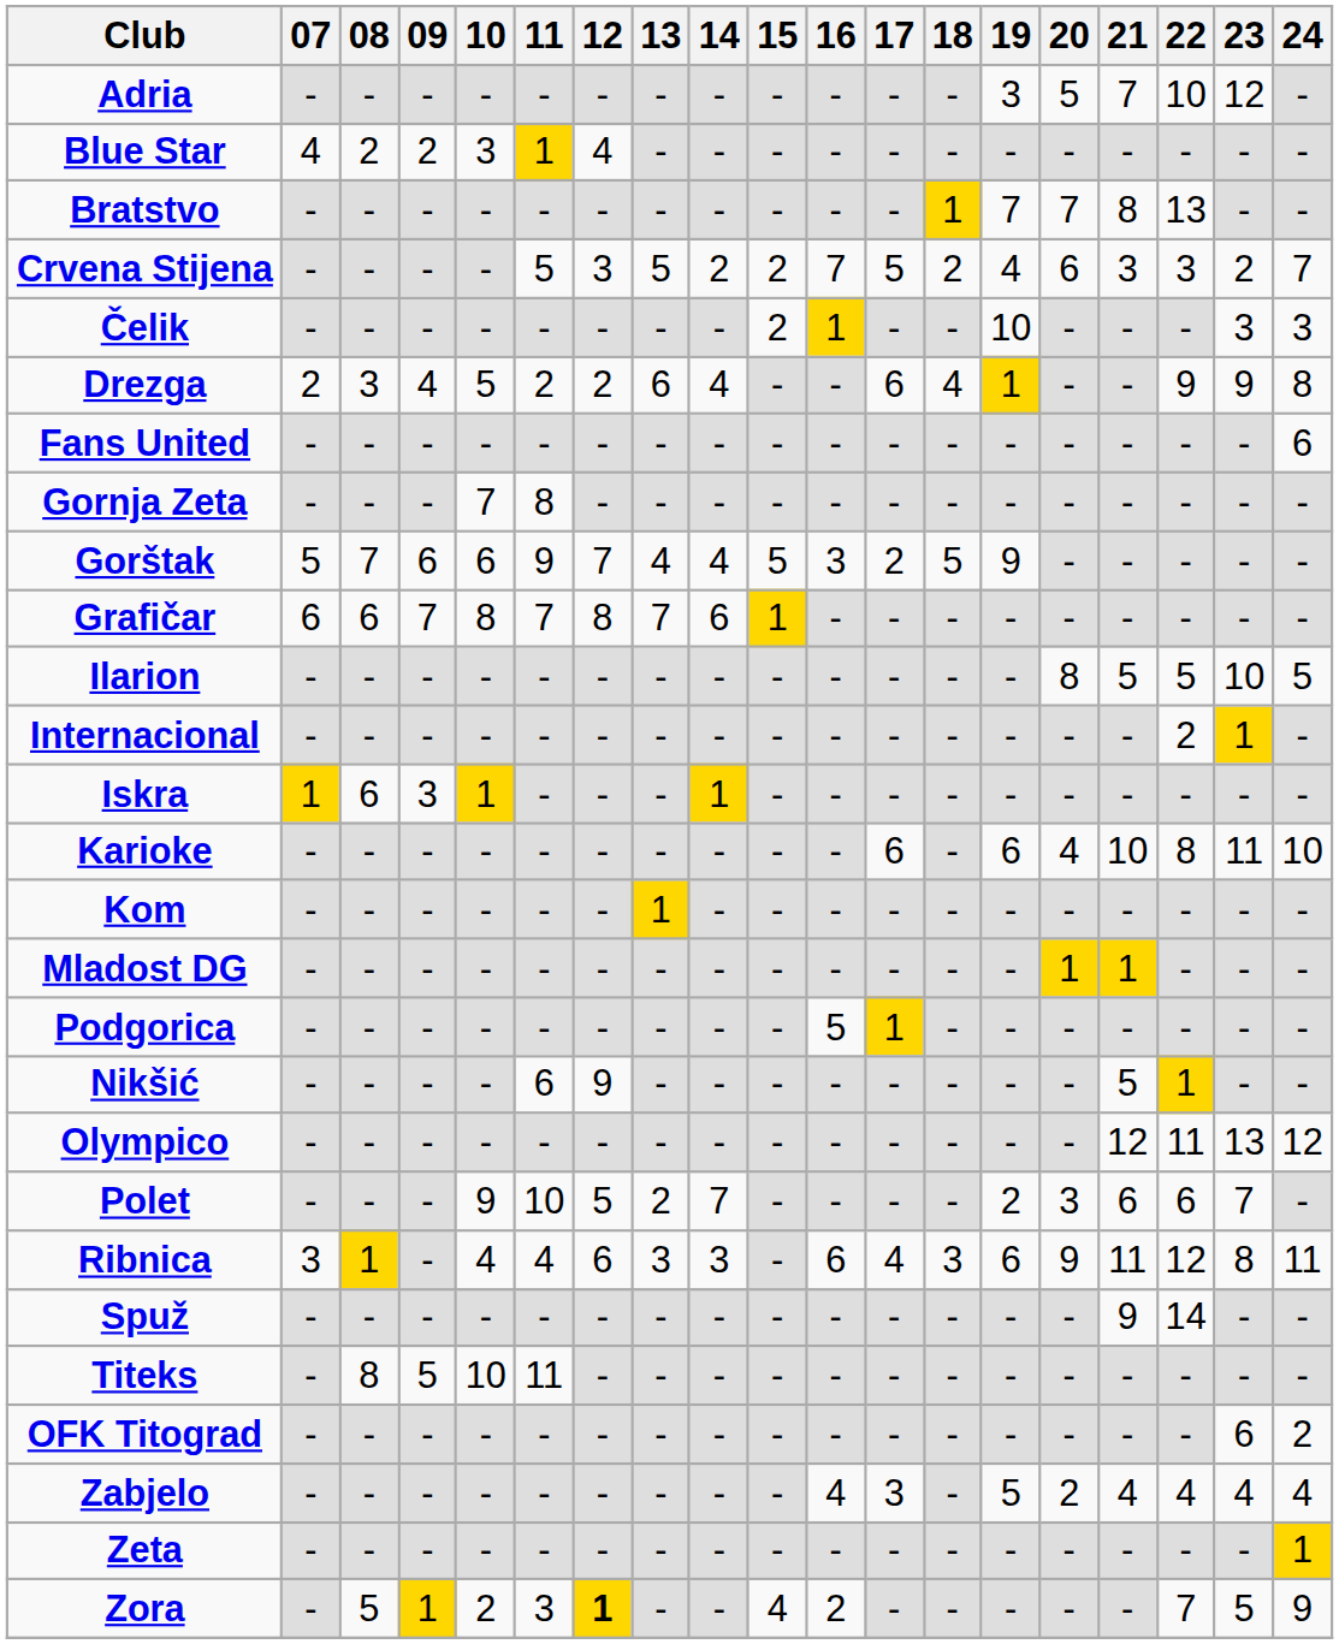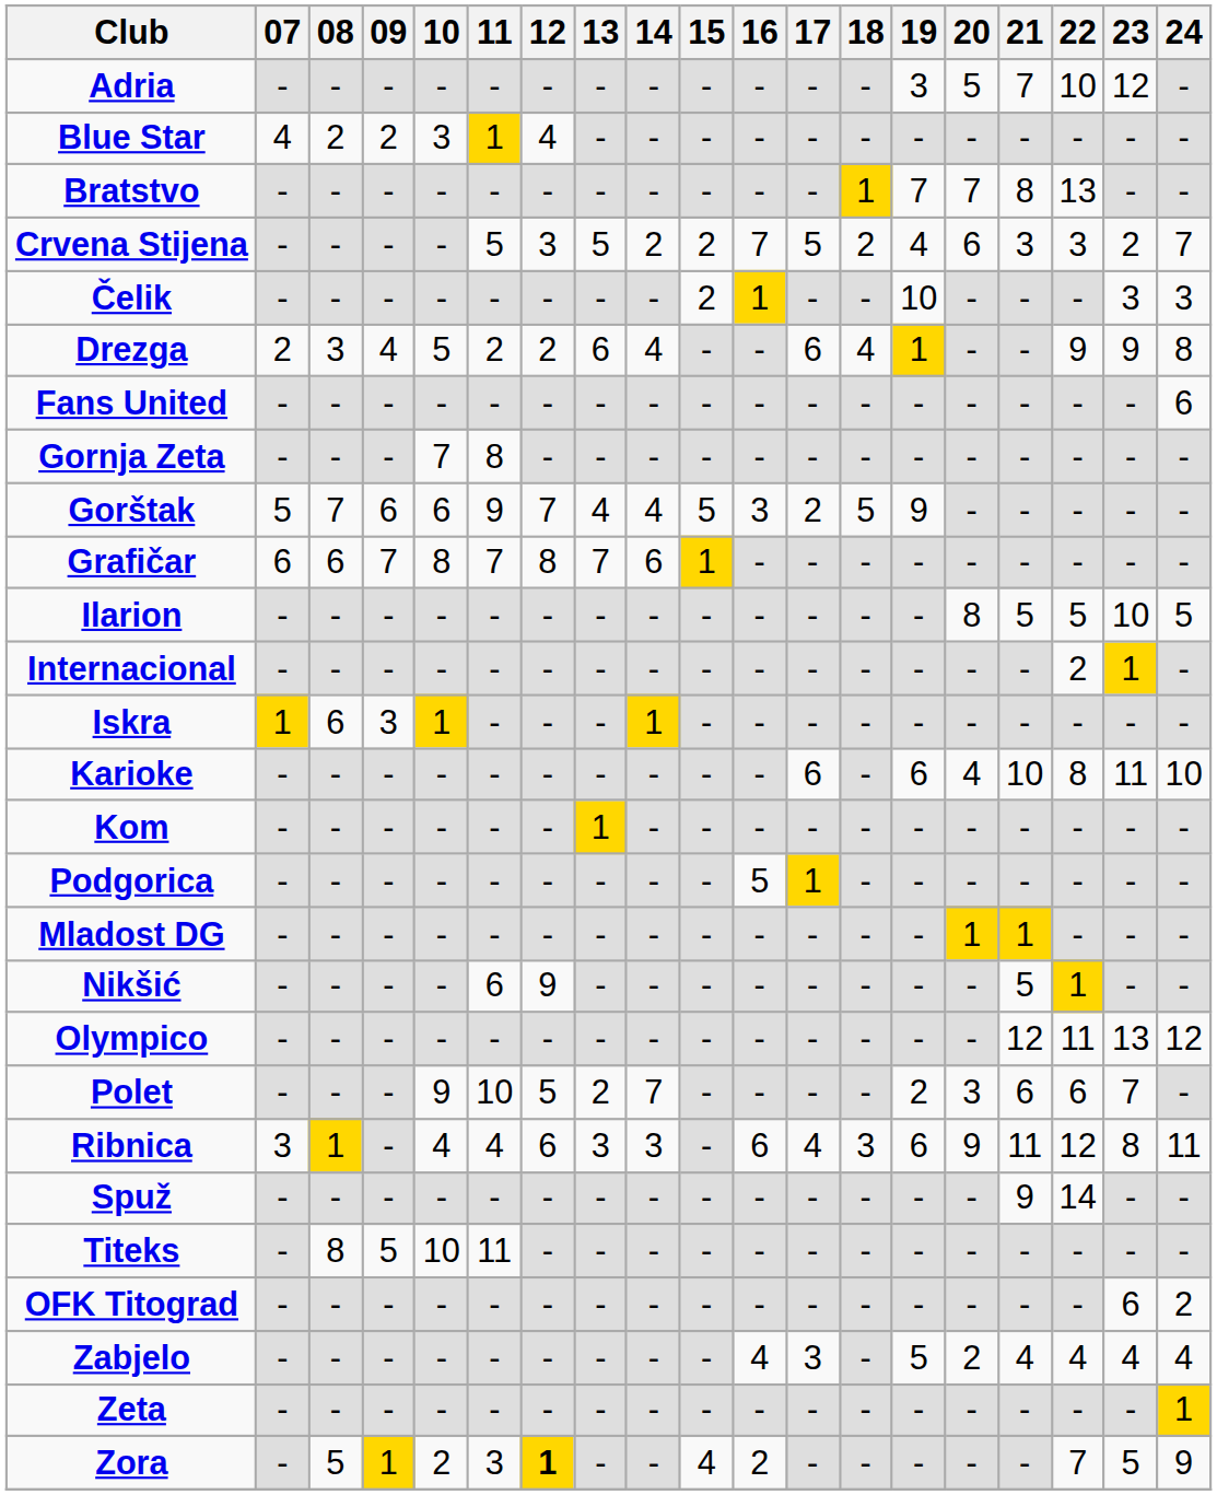 <table class="wikitable sortable" style="text-align:center; font-size:90%; margin-left:1em">
 <tr>
 <th>Club</th>
 <th>07</th>
 <th>08</th>
 <th>09</th>
 <th>10</th>
 <th>11</th>
 <th>12</th>
 <th>13</th>
 <th>14</th>
 <th>15</th>
 <th>16</th>
 <th>17</th>
 <th>18</th>
 <th>19</th>
 <th>20</th>
 <th>21</th>
 <th>22</th>
 <th>23</th>
 <th>24</th>
 </tr>
 <tr>
 <td><strong> <a href='#'>Adria</a> </strong></td>
 <td style="background:#dedede;">-</td>
 <td style="background:#dedede;">-</td>
 <td style="background:#dedede;">-</td>
 <td style="background:#dedede;">-</td>
 <td style="background:#dedede;">-</td>
 <td style="background:#dedede;">-</td>
 <td style="background:#dedede;">-</td>
 <td style="background:#dedede;">-</td>
 <td style="background:#dedede;">-</td>
 <td style="background:#dedede;">-</td>
 <td style="background:#dedede;">-</td>
 <td style="background:#dedede;">-</td>
 <td>3</td>
 <td>5</td>
 <td>7</td>
 <td>10</td>
 <td>12</td>
 <td style="background:#dedede;">-</td>
 </tr>
 <tr>
 <td><strong> <a href='#'>Blue Star</a> </strong></td>
 <td>4</td>
 <td>2</td>
 <td>2</td>
 <td>3</td>
 <td style="background:gold">1</td>
 <td>4</td>
 <td style="background:#dedede;">-</td>
 <td style="background:#dedede;">-</td>
 <td style="background:#dedede;">-</td>
 <td style="background:#dedede;">-</td>
 <td style="background:#dedede;">-</td>
 <td style="background:#dedede;">-</td>
 <td style="background:#dedede;">-</td>
 <td style="background:#dedede;">-</td>
 <td style="background:#dedede;">-</td>
 <td style="background:#dedede;">-</td>
 <td style="background:#dedede;">-</td>
 <td style="background:#dedede;">-</td>
 </tr>
 <tr>
 <td><strong> <a href='#'>Bratstvo</a> </strong></td>
 <td style="background:#dedede;">-</td>
 <td style="background:#dedede;">-</td>
 <td style="background:#dedede;">-</td>
 <td style="background:#dedede;">-</td>
 <td style="background:#dedede;">-</td>
 <td style="background:#dedede;">-</td>
 <td style="background:#dedede;">-</td>
 <td style="background:#dedede;">-</td>
 <td style="background:#dedede;">-</td>
 <td style="background:#dedede;">-</td>
 <td style="background:#dedede;">-</td>
 <td style="background:gold">1</td>
 <td>7</td>
 <td>7</td>
 <td>8</td>
 <td>13</td>
 <td style="background:#dedede;">-</td>
 <td style="background:#dedede;">-</td>
 </tr>
 <tr>
 <td><strong> <a href='#'>Crvena Stijena</a> </strong></td>
 <td style="background:#dedede;">-</td>
 <td style="background:#dedede;">-</td>
 <td style="background:#dedede;">-</td>
 <td style="background:#dedede;">-</td>
 <td>5</td>
 <td>3</td>
 <td>5</td>
 <td>2</td>
 <td>2</td>
 <td>7</td>
 <td>5</td>
 <td>2</td>
 <td>4</td>
 <td>6</td>
 <td>3</td>
 <td>3</td>
 <td>2</td>
 <td>7</td>
 </tr>
 <tr>
 <td><strong> <a href='#'>Čelik</a> </strong></td>
 <td style="background:#dedede;">-</td>
 <td style="background:#dedede;">-</td>
 <td style="background:#dedede;">-</td>
 <td style="background:#dedede;">-</td>
 <td style="background:#dedede;">-</td>
 <td style="background:#dedede;">-</td>
 <td style="background:#dedede;">-</td>
 <td style="background:#dedede;">-</td>
 <td>2</td>
 <td style="background:gold">1</td>
 <td style="background:#dedede;">-</td>
 <td style="background:#dedede;">-</td>
 <td>10</td>
 <td style="background:#dedede;">-</td>
 <td style="background:#dedede;">-</td>
 <td style="background:#dedede;">-</td>
 <td>3</td>
 <td>3</td>
 </tr>
 <tr>
 <td><strong> <a href='#'>Drezga</a> </strong></td>
 <td>2</td>
 <td>3</td>
 <td>4</td>
 <td>5</td>
 <td>2</td>
 <td>2</td>
 <td>6</td>
 <td>4</td>
 <td style="background:#dedede;">-</td>
 <td style="background:#dedede;">-</td>
 <td>6</td>
 <td>4</td>
 <td style="background:gold">1</td>
 <td style="background:#dedede;">-</td>
 <td style="background:#dedede;">-</td>
 <td>9</td>
 <td>9</td>
 <td>8</td>
 </tr>
 <tr>
 <td><strong> <a href='#'>Fans United</a> </strong></td>
 <td style="background:#dedede;">-</td>
 <td style="background:#dedede;">-</td>
 <td style="background:#dedede;">-</td>
 <td style="background:#dedede;">-</td>
 <td style="background:#dedede;">-</td>
 <td style="background:#dedede;">-</td>
 <td style="background:#dedede;">-</td>
 <td style="background:#dedede;">-</td>
 <td style="background:#dedede;">-</td>
 <td style="background:#dedede;">-</td>
 <td style="background:#dedede;">-</td>
 <td style="background:#dedede;">-</td>
 <td style="background:#dedede;">-</td>
 <td style="background:#dedede;">-</td>
 <td style="background:#dedede;">-</td>
 <td style="background:#dedede;">-</td>
 <td style="background:#dedede;">-</td>
 <td>6</td>
 </tr>
 <tr>
 <td><strong> <a href='#'>Gornja Zeta</a> </strong></td>
 <td style="background:#dedede;">-</td>
 <td style="background:#dedede;">-</td>
 <td style="background:#dedede;">-</td>
 <td>7</td>
 <td>8</td>
 <td style="background:#dedede;">-</td>
 <td style="background:#dedede;">-</td>
 <td style="background:#dedede;">-</td>
 <td style="background:#dedede;">-</td>
 <td style="background:#dedede;">-</td>
 <td style="background:#dedede;">-</td>
 <td style="background:#dedede;">-</td>
 <td style="background:#dedede;">-</td>
 <td style="background:#dedede;">-</td>
 <td style="background:#dedede;">-</td>
 <td style="background:#dedede;">-</td>
 <td style="background:#dedede;">-</td>
 <td style="background:#dedede;">-</td>
 </tr>
 <tr>
 <td><strong> <a href='#'>Gorštak</a> </strong></td>
 <td>5</td>
 <td>7</td>
 <td>6</td>
 <td>6</td>
 <td>9</td>
 <td>7</td>
 <td>4</td>
 <td>4</td>
 <td>5</td>
 <td>3</td>
 <td>2</td>
 <td>5</td>
 <td>9</td>
 <td style="background:#dedede;">-</td>
 <td style="background:#dedede;">-</td>
 <td style="background:#dedede;">-</td>
 <td style="background:#dedede;">-</td>
 <td style="background:#dedede;">-</td>
 </tr>
 <tr>
 <td><strong> <a href='#'>Grafičar</a> </strong></td>
 <td>6</td>
 <td>6</td>
 <td>7</td>
 <td>8</td>
 <td>7</td>
 <td>8</td>
 <td>7</td>
 <td>6</td>
 <td style="background:gold">1</td>
 <td style="background:#dedede;">-</td>
 <td style="background:#dedede;">-</td>
 <td style="background:#dedede;">-</td>
 <td style="background:#dedede;">-</td>
 <td style="background:#dedede;">-</td>
 <td style="background:#dedede;">-</td>
 <td style="background:#dedede;">-</td>
 <td style="background:#dedede;">-</td>
 <td style="background:#dedede;">-</td>
 </tr>
 <tr>
 <td><strong> <a href='#'>Ilarion</a> </strong></td>
 <td style="background:#dedede;">-</td>
 <td style="background:#dedede;">-</td>
 <td style="background:#dedede;">-</td>
 <td style="background:#dedede;">-</td>
 <td style="background:#dedede;">-</td>
 <td style="background:#dedede;">-</td>
 <td style="background:#dedede;">-</td>
 <td style="background:#dedede;">-</td>
 <td style="background:#dedede;">-</td>
 <td style="background:#dedede;">-</td>
 <td style="background:#dedede;">-</td>
 <td style="background:#dedede;">-</td>
 <td style="background:#dedede;">-</td>
 <td>8</td>
 <td>5</td>
 <td>5</td>
 <td>10</td>
 <td>5</td>
 </tr>
 <tr>
 <td><strong> <a href='#'>Internacional</a> </strong></td>
 <td style="background:#dedede;">-</td>
 <td style="background:#dedede;">-</td>
 <td style="background:#dedede;">-</td>
 <td style="background:#dedede;">-</td>
 <td style="background:#dedede;">-</td>
 <td style="background:#dedede;">-</td>
 <td style="background:#dedede;">-</td>
 <td style="background:#dedede;">-</td>
 <td style="background:#dedede;">-</td>
 <td style="background:#dedede;">-</td>
 <td style="background:#dedede;">-</td>
 <td style="background:#dedede;">-</td>
 <td style="background:#dedede;">-</td>
 <td style="background:#dedede;">-</td>
 <td style="background:#dedede;">-</td>
 <td>2</td>
 <td style="background:gold">1</td>
 <td style="background:#dedede;">-</td>
 </tr>
 <tr>
 <td><strong> <a href='#'>Iskra</a> </strong></td>
 <td style="background:gold">1</td>
 <td>6</td>
 <td>3</td>
 <td style="background:gold">1</td>
 <td style="background:#dedede;">-</td>
 <td style="background:#dedede;">-</td>
 <td style="background:#dedede;">-</td>
 <td style="background:gold">1</td>
 <td style="background:#dedede;">-</td>
 <td style="background:#dedede;">-</td>
 <td style="background:#dedede;">-</td>
 <td style="background:#dedede;">-</td>
 <td style="background:#dedede;">-</td>
 <td style="background:#dedede;">-</td>
 <td style="background:#dedede;">-</td>
 <td style="background:#dedede;">-</td>
 <td style="background:#dedede;">-</td>
 <td style="background:#dedede;">-</td>
 </tr>
 <tr>
 <td><strong> <a href='#'>Karioke</a> </strong></td>
 <td style="background:#dedede;">-</td>
 <td style="background:#dedede;">-</td>
 <td style="background:#dedede;">-</td>
 <td style="background:#dedede;">-</td>
 <td style="background:#dedede;">-</td>
 <td style="background:#dedede;">-</td>
 <td style="background:#dedede;">-</td>
 <td style="background:#dedede;">-</td>
 <td style="background:#dedede;">-</td>
 <td style="background:#dedede;">-</td>
 <td>6</td>
 <td style="background:#dedede;">-</td>
 <td>6</td>
 <td>4</td>
 <td>10</td>
 <td>8</td>
 <td>11</td>
 <td>10</td>
 </tr>
 <tr>
 <td><strong> <a href='#'>Kom</a> </strong></td>
 <td style="background:#dedede;">-</td>
 <td style="background:#dedede;">-</td>
 <td style="background:#dedede;">-</td>
 <td style="background:#dedede;">-</td>
 <td style="background:#dedede;">-</td>
 <td style="background:#dedede;">-</td>
 <td style="background:gold">1</td>
 <td style="background:#dedede;">-</td>
 <td style="background:#dedede;">-</td>
 <td style="background:#dedede;">-</td>
 <td style="background:#dedede;">-</td>
 <td style="background:#dedede;">-</td>
 <td style="background:#dedede;">-</td>
 <td style="background:#dedede;">-</td>
 <td style="background:#dedede;">-</td>
 <td style="background:#dedede;">-</td>
 <td style="background:#dedede;">-</td>
 <td style="background:#dedede;">-</td>
 </tr>
 <tr>
+<td><strong> <a href='#'>Podgorica</a> </strong></td>
+<td style="background:#dedede;">-</td>
+<td style="background:#dedede;">-</td>
+<td style="background:#dedede;">-</td>
+<td style="background:#dedede;">-</td>
+<td style="background:#dedede;">-</td>
+<td style="background:#dedede;">-</td>
+<td style="background:#dedede;">-</td>
+<td style="background:#dedede;">-</td>
+<td style="background:#dedede;">-</td>
+<td>5</td>
+<td style="background:gold">1</td>
+<td style="background:#dedede;">-</td>
+<td style="background:#dedede;">-</td>
+<td style="background:#dedede;">-</td>
+<td style="background:#dedede;">-</td>
+<td style="background:#dedede;">-</td>
+<td style="background:#dedede;">-</td>
+<td style="background:#dedede;">-</td>
+</tr>
+<tr>
 <td><strong> <a href='#'>Mladost DG</a> </strong></td>
 <td style="background:#dedede;">-</td>
 <td style="background:#dedede;">-</td>
 <td style="background:#dedede;">-</td>
 <td style="background:#dedede;">-</td>
 <td style="background:#dedede;">-</td>
 <td style="background:#dedede;">-</td>
 <td style="background:#dedede;">-</td>
 <td style="background:#dedede;">-</td>
 <td style="background:#dedede;">-</td>
 <td style="background:#dedede;">-</td>
 <td style="background:#dedede;">-</td>
 <td style="background:#dedede;">-</td>
 <td style="background:#dedede;">-</td>
 <td style="background:gold">1</td>
 <td style="background:gold">1</td>
-<td style="background:#dedede;">-</td>
-<td style="background:#dedede;">-</td>
-<td style="background:#dedede;">-</td>
-</tr>
-<tr>
-<td><strong> <a href='#'>Podgorica</a> </strong></td>
-<td style="background:#dedede;">-</td>
-<td style="background:#dedede;">-</td>
-<td style="background:#dedede;">-</td>
-<td style="background:#dedede;">-</td>
-<td style="background:#dedede;">-</td>
-<td style="background:#dedede;">-</td>
-<td style="background:#dedede;">-</td>
-<td style="background:#dedede;">-</td>
-<td style="background:#dedede;">-</td>
-<td>5</td>
-<td style="background:gold">1</td>
-<td style="background:#dedede;">-</td>
-<td style="background:#dedede;">-</td>
-<td style="background:#dedede;">-</td>
-<td style="background:#dedede;">-</td>
 <td style="background:#dedede;">-</td>
 <td style="background:#dedede;">-</td>
 <td style="background:#dedede;">-</td>
 </tr>
 <tr>
 <td><strong> <a href='#'>Nikšić</a> </strong></td>
 <td style="background:#dedede;">-</td>
 <td style="background:#dedede;">-</td>
 <td style="background:#dedede;">-</td>
 <td style="background:#dedede;">-</td>
 <td>6</td>
 <td>9</td>
 <td style="background:#dedede;">-</td>
 <td style="background:#dedede;">-</td>
 <td style="background:#dedede;">-</td>
 <td style="background:#dedede;">-</td>
 <td style="background:#dedede;">-</td>
 <td style="background:#dedede;">-</td>
 <td style="background:#dedede;">-</td>
 <td style="background:#dedede;">-</td>
 <td>5</td>
 <td style="background:gold">1</td>
 <td style="background:#dedede;">-</td>
 <td style="background:#dedede;">-</td>
 </tr>
 <tr>
 <td><strong> <a href='#'>Olympico</a> </strong></td>
 <td style="background:#dedede;">-</td>
 <td style="background:#dedede;">-</td>
 <td style="background:#dedede;">-</td>
 <td style="background:#dedede;">-</td>
 <td style="background:#dedede;">-</td>
 <td style="background:#dedede;">-</td>
 <td style="background:#dedede;">-</td>
 <td style="background:#dedede;">-</td>
 <td style="background:#dedede;">-</td>
 <td style="background:#dedede;">-</td>
 <td style="background:#dedede;">-</td>
 <td style="background:#dedede;">-</td>
 <td style="background:#dedede;">-</td>
 <td style="background:#dedede;">-</td>
 <td>12</td>
 <td>11</td>
 <td>13</td>
 <td>12</td>
 </tr>
 <tr>
 <td><strong> <a href='#'>Polet</a> </strong></td>
 <td style="background:#dedede;">-</td>
 <td style="background:#dedede;">-</td>
 <td style="background:#dedede;">-</td>
 <td>9</td>
 <td>10</td>
 <td>5</td>
 <td>2</td>
 <td>7</td>
 <td style="background:#dedede;">-</td>
 <td style="background:#dedede;">-</td>
 <td style="background:#dedede;">-</td>
 <td style="background:#dedede;">-</td>
 <td>2</td>
 <td>3</td>
 <td>6</td>
 <td>6</td>
 <td>7</td>
 <td style="background:#dedede;">-</td>
 </tr>
 <tr>
 <td><strong> <a href='#'>Ribnica</a> </strong></td>
 <td>3</td>
 <td style="background:gold">1</td>
 <td style="background:#dedede;">-</td>
 <td>4</td>
 <td>4</td>
 <td>6</td>
 <td>3</td>
 <td>3</td>
 <td style="background:#dedede;">-</td>
 <td>6</td>
 <td>4</td>
 <td>3</td>
 <td>6</td>
 <td>9</td>
 <td>11</td>
 <td>12</td>
 <td>8</td>
 <td>11</td>
 </tr>
 <tr>
 <td><strong> <a href='#'>Spuž</a> </strong></td>
 <td style="background:#dedede;">-</td>
 <td style="background:#dedede;">-</td>
 <td style="background:#dedede;">-</td>
 <td style="background:#dedede;">-</td>
 <td style="background:#dedede;">-</td>
 <td style="background:#dedede;">-</td>
 <td style="background:#dedede;">-</td>
 <td style="background:#dedede;">-</td>
 <td style="background:#dedede;">-</td>
 <td style="background:#dedede;">-</td>
 <td style="background:#dedede;">-</td>
 <td style="background:#dedede;">-</td>
 <td style="background:#dedede;">-</td>
 <td style="background:#dedede;">-</td>
 <td>9</td>
 <td>14</td>
 <td style="background:#dedede;">-</td>
 <td style="background:#dedede;">-</td>
 </tr>
 <tr>
 <td><strong> <a href='#'>Titeks</a> </strong></td>
 <td style="background:#dedede;">-</td>
 <td>8</td>
 <td>5</td>
 <td>10</td>
 <td>11</td>
 <td style="background:#dedede;">-</td>
 <td style="background:#dedede;">-</td>
 <td style="background:#dedede;">-</td>
 <td style="background:#dedede;">-</td>
 <td style="background:#dedede;">-</td>
 <td style="background:#dedede;">-</td>
 <td style="background:#dedede;">-</td>
 <td style="background:#dedede;">-</td>
 <td style="background:#dedede;">-</td>
 <td style="background:#dedede;">-</td>
 <td style="background:#dedede;">-</td>
 <td style="background:#dedede;">-</td>
 <td style="background:#dedede;">-</td>
 </tr>
 <tr>
 <td><strong> <a href='#'>OFK Titograd</a> </strong></td>
 <td style="background:#dedede;">-</td>
 <td style="background:#dedede;">-</td>
 <td style="background:#dedede;">-</td>
 <td style="background:#dedede;">-</td>
 <td style="background:#dedede;">-</td>
 <td style="background:#dedede;">-</td>
 <td style="background:#dedede;">-</td>
 <td style="background:#dedede;">-</td>
 <td style="background:#dedede;">-</td>
 <td style="background:#dedede;">-</td>
 <td style="background:#dedede;">-</td>
 <td style="background:#dedede;">-</td>
 <td style="background:#dedede;">-</td>
 <td style="background:#dedede;">-</td>
 <td style="background:#dedede;">-</td>
 <td style="background:#dedede;">-</td>
 <td>6</td>
 <td>2</td>
 </tr>
 <tr>
 <td><strong> <a href='#'>Zabjelo</a> </strong></td>
 <td style="background:#dedede;">-</td>
 <td style="background:#dedede;">-</td>
 <td style="background:#dedede;">-</td>
 <td style="background:#dedede;">-</td>
 <td style="background:#dedede;">-</td>
 <td style="background:#dedede;">-</td>
 <td style="background:#dedede;">-</td>
 <td style="background:#dedede;">-</td>
 <td style="background:#dedede;">-</td>
 <td>4</td>
 <td>3</td>
 <td style="background:#dedede;">-</td>
 <td>5</td>
 <td>2</td>
 <td>4</td>
 <td>4</td>
 <td>4</td>
 <td>4</td>
 </tr>
 <tr>
 <td><strong> <a href='#'>Zeta</a> </strong></td>
 <td style="background:#dedede;">-</td>
 <td style="background:#dedede;">-</td>
 <td style="background:#dedede;">-</td>
 <td style="background:#dedede;">-</td>
 <td style="background:#dedede;">-</td>
 <td style="background:#dedede;">-</td>
 <td style="background:#dedede;">-</td>
 <td style="background:#dedede;">-</td>
 <td style="background:#dedede;">-</td>
 <td style="background:#dedede;">-</td>
 <td style="background:#dedede;">-</td>
 <td style="background:#dedede;">-</td>
 <td style="background:#dedede;">-</td>
 <td style="background:#dedede;">-</td>
 <td style="background:#dedede;">-</td>
 <td style="background:#dedede;">-</td>
 <td style="background:#dedede;">-</td>
 <td style="background:gold">1</td>
 </tr>
 <tr>
 <td><strong> <a href='#'>Zora</a> </strong></td>
 <td style="background:#dedede;">-</td>
 <td>5</td>
 <td style="background:gold">1</td>
 <td>2</td>
 <td>3</td>
 <td style="background:gold"><strong>1</strong></td>
 <td style="background:#dedede;">-</td>
 <td style="background:#dedede;">-</td>
 <td>4</td>
 <td>2</td>
 <td style="background:#dedede;">-</td>
 <td style="background:#dedede;">-</td>
 <td style="background:#dedede;">-</td>
 <td style="background:#dedede;">-</td>
 <td style="background:#dedede;">-</td>
 <td>7</td>
 <td>5</td>
 <td>9</td>
 </tr>
 <tr class="sortbottom">
 </tr>
 </table>
